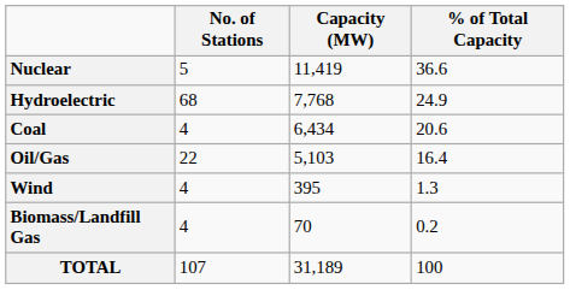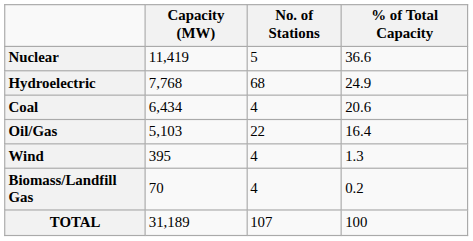 <table class="wikitable"  style="width:400px; margin:1em; font-size:80%; border:1px solid black; float:right;">
 <tr>
 <td> </td>
+<th style="text-align:center;">Capacity (MW)</th>
 <th style="text-align:center;">No. of Stations</th>
-<th style="text-align:center;">Capacity (MW)</th>
 <th style="text-align:center;">% of Total Capacity</th>
 </tr>
 <tr>
 <th style="text-align:left;">Nuclear</th>
+<td>11,419</td>
 <td style="text-align:left;" cellpadding="5">5</td>
-<td>11,419</td>
 <td style="text-align:left;" cellpadding="5">36.6</td>
 </tr>
 <tr>
 <th style="text-align:left;">Hydroelectric</th>
+<td>7,768</td>
 <td style="text-align:left;" cellpadding="5">68</td>
-<td>7,768</td>
 <td style="text-align:left;" cellpadding="5">24.9</td>
 </tr>
 <tr>
 <th style="text-align:left;">Coal</th>
+<td>6,434</td>
 <td style="text-align:left;" cellpadding="5">4</td>
-<td>6,434</td>
 <td style="text-align:left;" cellpadding="5">20.6</td>
 </tr>
 <tr>
 <th style="text-align:left;">Oil/Gas</th>
+<td>5,103</td>
 <td style="text-align:left;" cellpadding="5">22</td>
-<td>5,103</td>
 <td style="text-align:left;" cellpadding="5">16.4</td>
 </tr>
 <tr>
 <th style="text-align:left;">Wind</th>
+<td>395</td>
 <td style="text-align:left;" cellpadding="5">4</td>
-<td>395</td>
 <td style="text-align:left;" cellpadding="5">1.3</td>
 </tr>
 <tr>
 <th style="text-align:left;">Biomass/Landfill Gas</th>
+<td>70</td>
 <td style="text-align:left;" cellpadding="5">4</td>
-<td>70</td>
 <td style="text-align:left;" cellpadding="5">0.2</td>
 </tr>
 <tr>
 <th>TOTAL</th>
+<td>31,189</td>
 <td style="text-align:left;" cellpadding="5">107</td>
-<td>31,189</td>
 <td style="text-align:left;" cellpadding="5">100</td>
 </tr>
 </table>
